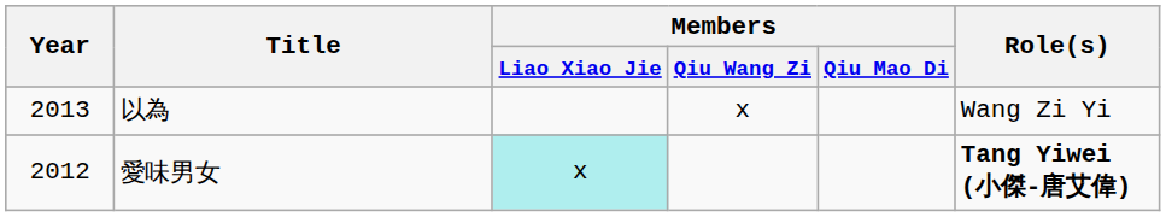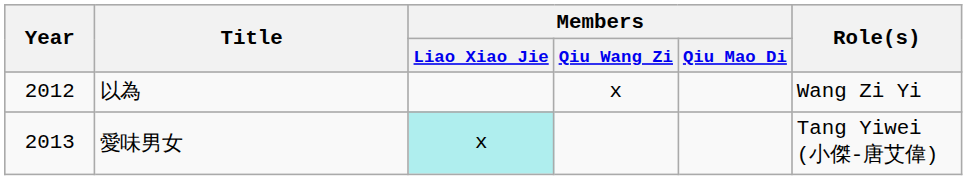 <table class="wikitable">
 <tr>
 <th style="width:50px;" rowspan=2>Year</th>
 <th style="width:190px;" rowspan=2>Title</th>
 <th style="width:100px;" colspan=3>Members</th>
 <th style="width:100px;" rowspan=2>Role(s)</th>
 </tr>
 <tr>
 <th><small><a href='#'>Liao Xiao Jie</a></small></th>
 <th><small><a href='#'>Qiu Wang Zi</a></small></th>
 <th><small><a href='#'>Qiu Mao Di</a></small></th>
 </tr>
 <tr>
-<td style="text-align:center">2013</td>
+<td style="text-align:center">2012</td>
 <td>以為</td>
 <td></td>
 <td style="text-align:center">x</td>
 <td></td>
 <td>Wang Zi Yi</td>
 </tr>
 <tr>
-<td style="text-align:center">2012</td>
+<td style="text-align:center">2013</td>
 <td>愛味男女</td>
 <td style="background: paleturquoise; text-align:center">x</td>
 <td></td>
 <td></td>
-<td><strong>Tang Yiwei (小傑-唐艾偉)</strong></td>
+<td>Tang Yiwei (小傑-唐艾偉)</td>
 </tr>
 </table>
